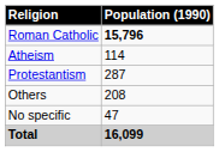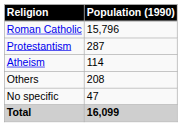 <table class="wikitable">
 <tr style="background:#000000; color:#FFFFFF;">
 <td><strong>Religion </strong></td>
 <td><strong>Population (1990)</strong></td>
 </tr>
 <tr>
 <td><a href='#'>Roman Catholic</a></td>
-<td><strong>15,796</strong></td>
+<td>15,796</td>
+</tr>
+<tr>
+<td><a href='#'>Protestantism</a></td>
+<td>287</td>
 </tr>
 <tr>
 <td><a href='#'>Atheism</a></td>
 <td>114</td>
-</tr>
-<tr>
-<td><a href='#'>Protestantism</a></td>
-<td>287</td>
 </tr>
 <tr>
 <td>Others</td>
 <td>208</td>
 </tr>
 <tr>
 <td>No specific</td>
 <td>47</td>
 </tr>
 <tr style="background:#CFCFCF;">
 <td><strong>Total</strong></td>
 <td><strong>16,099</strong></td>
 </tr>
 </table>
